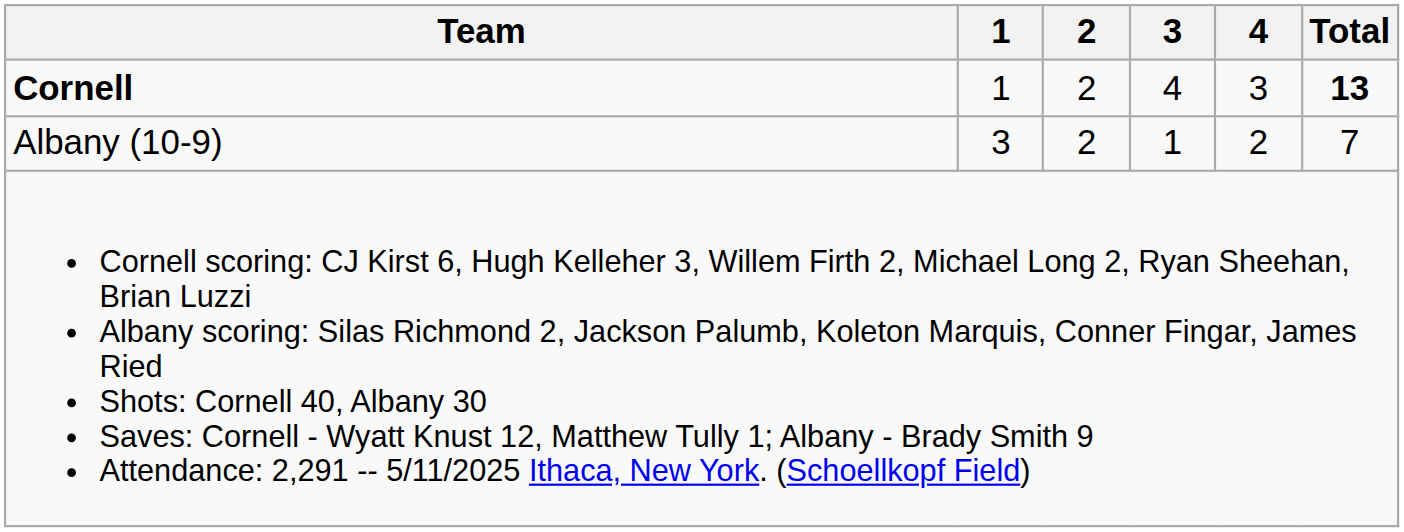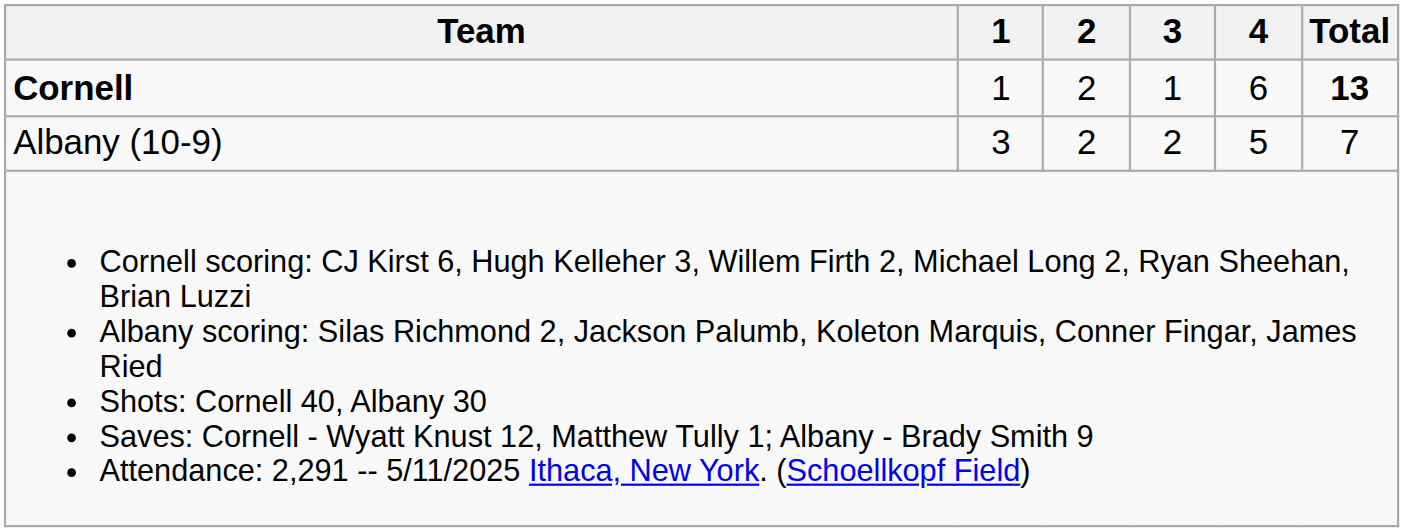 <table class="wikitable" style="text-align:center; max-width:40em">
 <tr>
 <th>Team</th>
 <th style="width:2em">1</th>
 <th style="width:2em">2</th>
 <th style="width:2em">3</th>
 <th style="width:2em">4</th>
 <th style="width:2em">Total</th>
 </tr>
 <tr>
 <td style="text-align:left"><strong>Cornell</strong></td>
 <td>1</td>
 <td>2</td>
-<td>4</td>
-<td>3</td>
+<td>1</td>
+<td>6</td>
 <td><strong>13</strong></td>
 </tr>
 <tr>
 <td style="text-align:left">Albany (10-9)</td>
 <td>3</td>
 <td>2</td>
-<td>1</td>
 <td>2</td>
+<td>5</td>
 <td>7</td>
 </tr>
 <tr>
 <td colspan=7 style="text-align:left; font-size:88%;"><br><ul><li>Cornell scoring: CJ Kirst 6, Hugh Kelleher 3, Willem Firth 2, Michael Long 2, Ryan Sheehan, Brian Luzzi</li><li>Albany scoring: Silas Richmond 2, Jackson Palumb, Koleton Marquis, Conner Fingar, James Ried</li><li>Shots: Cornell 40, Albany 30</li><li>Saves: Cornell - Wyatt Knust 12, Matthew Tully 1; Albany - Brady Smith 9</li><li>Attendance: 2,291 -- 5/11/2025 <a href='#'>Ithaca, New York</a>. (<a href='#'>Schoellkopf Field</a>)</li></ul></td>
 </tr>
 </table>
